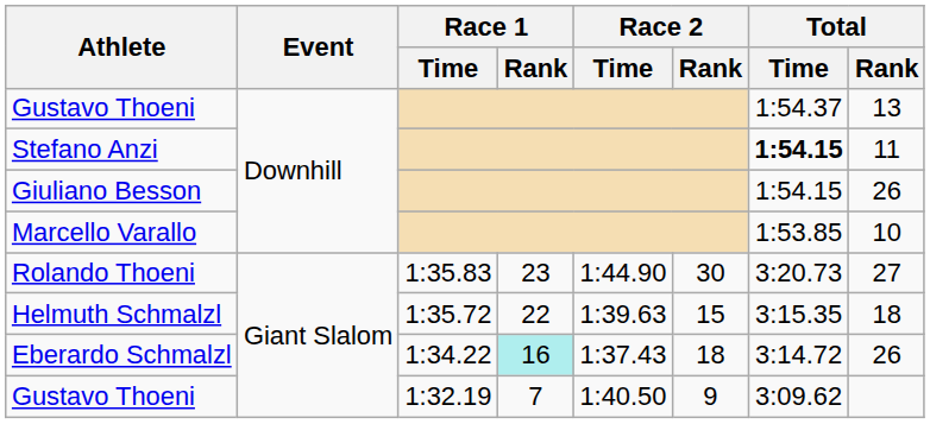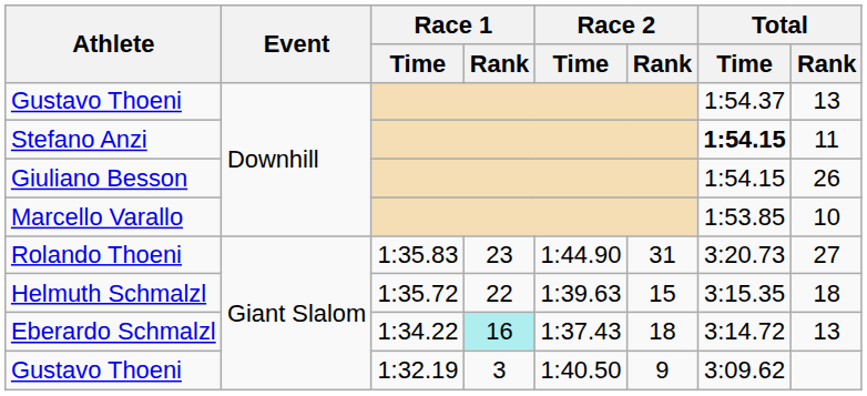 <table class="wikitable" style="font-size:90%">
 <tr>
 <th rowspan="2">Athlete</th>
 <th rowspan="2">Event</th>
 <th colspan="2">Race 1</th>
 <th colspan="2">Race 2</th>
 <th colspan="2">Total</th>
 </tr>
 <tr>
 <th>Time</th>
 <th>Rank</th>
 <th>Time</th>
 <th>Rank</th>
 <th>Time</th>
 <th>Rank</th>
 </tr>
 <tr>
 <td><a href='#'>Gustavo Thoeni</a></td>
 <td rowspan="4">Downhill</td>
 <td colspan="4" bgcolor="wheat"></td>
 <td align="center">1:54.37</td>
 <td align="center">13</td>
 </tr>
 <tr>
 <td><a href='#'>Stefano Anzi</a></td>
 <td colspan="4" bgcolor="wheat"></td>
 <td align="center"><strong>1:54.15</strong></td>
 <td align="center">11</td>
 </tr>
 <tr>
 <td><a href='#'>Giuliano Besson</a></td>
 <td colspan="4" bgcolor="wheat"></td>
 <td align="center">1:54.15</td>
 <td align="center">26</td>
 </tr>
 <tr>
 <td><a href='#'>Marcello Varallo</a></td>
 <td colspan="4" bgcolor="wheat"></td>
 <td align="center">1:53.85</td>
 <td align="center">10</td>
 </tr>
 <tr>
 <td><a href='#'>Rolando Thoeni</a></td>
 <td rowspan="4">Giant Slalom</td>
 <td align="center">1:35.83</td>
 <td align="center">23</td>
 <td align="center">1:44.90</td>
-<td align="center">30</td>
+<td align="center">31</td>
 <td align="center">3:20.73</td>
 <td align="center">27</td>
 </tr>
 <tr>
 <td><a href='#'>Helmuth Schmalzl</a></td>
 <td align="center">1:35.72</td>
 <td align="center">22</td>
 <td align="center">1:39.63</td>
 <td align="center">15</td>
 <td align="center">3:15.35</td>
 <td align="center">18</td>
 </tr>
 <tr>
 <td><a href='#'>Eberardo Schmalzl</a></td>
 <td align="center">1:34.22</td>
 <td align="center" style="background: paleturquoise;">16</td>
 <td align="center">1:37.43</td>
 <td align="center">18</td>
 <td align="center">3:14.72</td>
-<td align="center">26</td>
+<td align="center">13</td>
 </tr>
 <tr>
 <td><a href='#'>Gustavo Thoeni</a></td>
 <td align="center">1:32.19</td>
-<td align="center">7</td>
+<td align="center">3</td>
 <td align="center">1:40.50</td>
 <td align="center">9</td>
 <td align="center">3:09.62</td>
 <td align="center"></td>
 </tr>
 </table>
